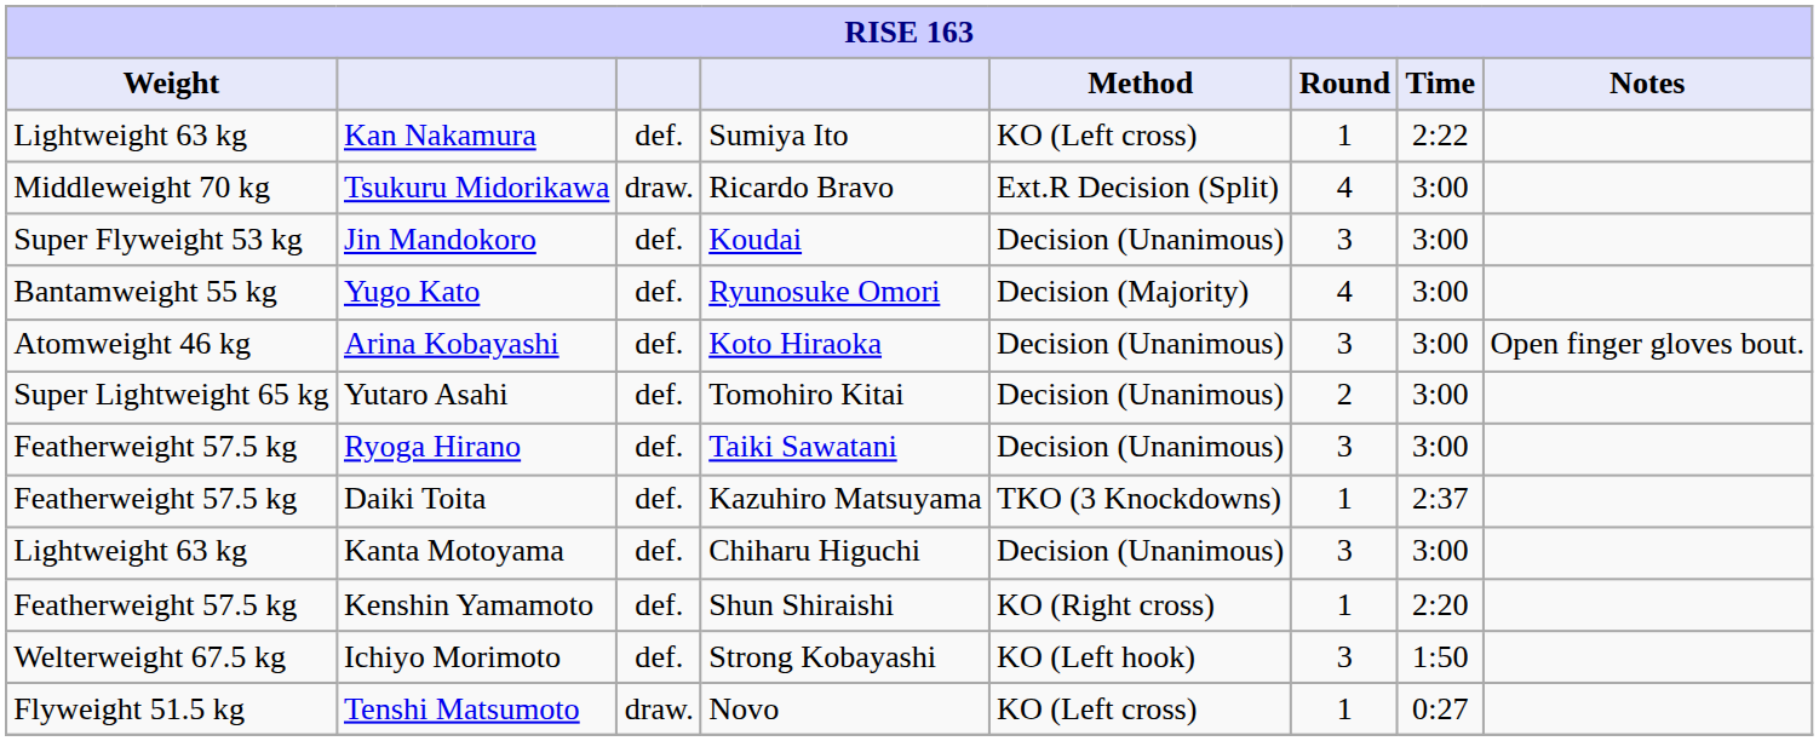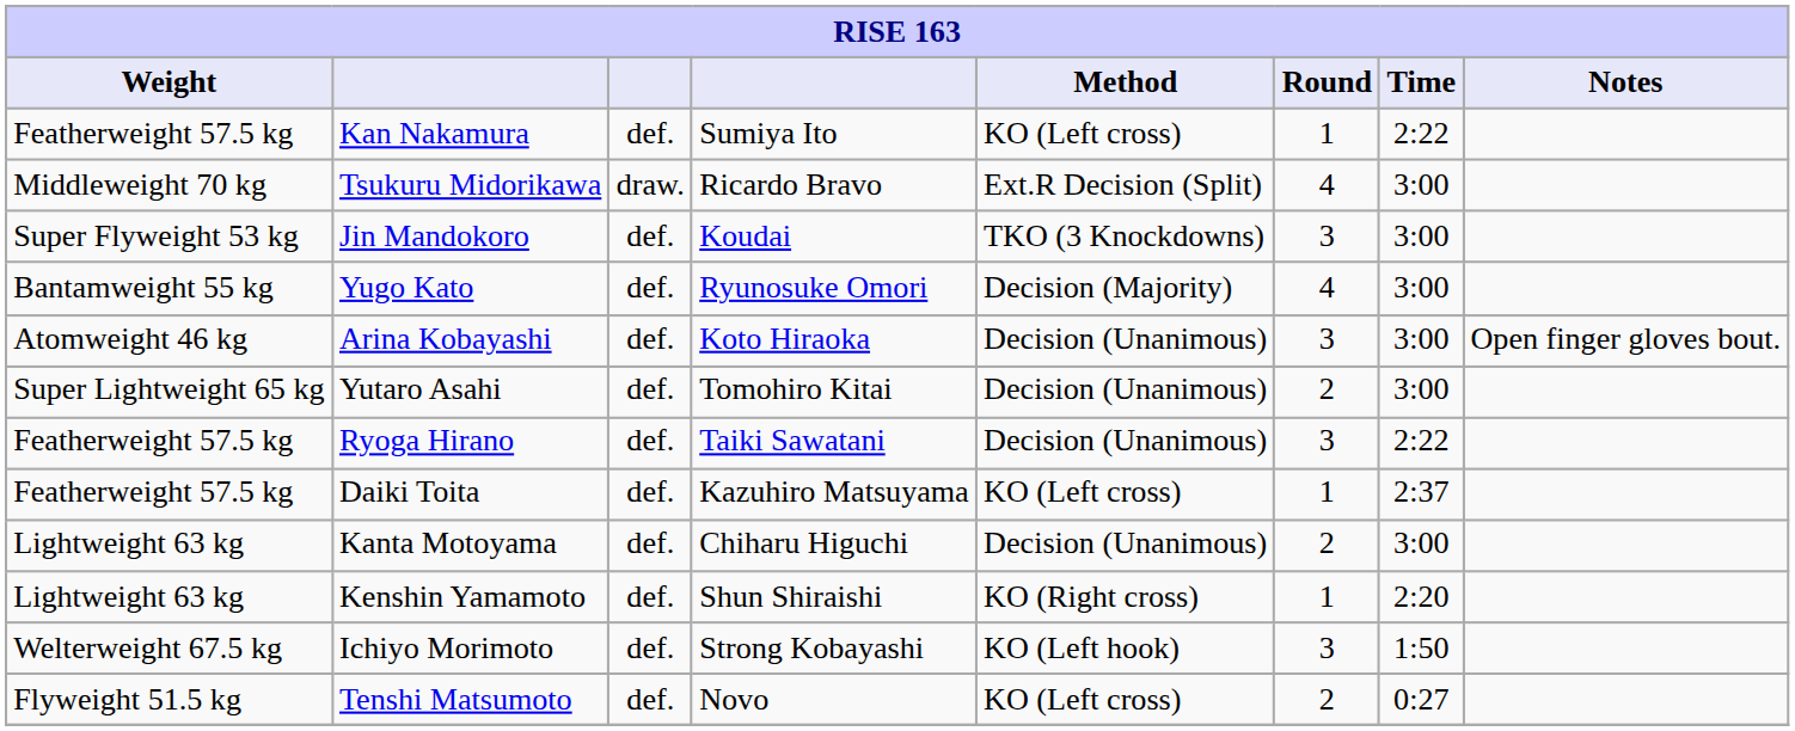 <table class="wikitable" style="font-size: 80%;">
 <tr>
 <th colspan="8" style="background-color: #ccf; color: #000080; text-align: center;"><strong>RISE 163</strong></th>
 </tr>
 <tr>
 <th colspan="1" style="background-color: #E6E8FA; color: #000000; text-align: center;">Weight</th>
 <th colspan="1" style="background-color: #E6E8FA; color: #000000; text-align: center;"></th>
 <th colspan="1" style="background-color: #E6E8FA; color: #000000; text-align: center;"></th>
 <th colspan="1" style="background-color: #E6E8FA; color: #000000; text-align: center;"></th>
 <th colspan="1" style="background-color: #E6E8FA; color: #000000; text-align: center;">Method</th>
 <th colspan="1" style="background-color: #E6E8FA; color: #000000; text-align: center;">Round</th>
 <th colspan="1" style="background-color: #E6E8FA; color: #000000; text-align: center;">Time</th>
 <th colspan="1" style="background-color: #E6E8FA; color: #000000; text-align: center;">Notes</th>
 </tr>
 <tr>
-<td>Lightweight 63 kg</td>
+<td>Featherweight 57.5 kg</td>
 <td> <a href='#'>Kan Nakamura</a></td>
 <td align=center>def.</td>
 <td> Sumiya Ito</td>
 <td>KO (Left cross)</td>
 <td align=center>1</td>
 <td align=center>2:22</td>
 <td></td>
 </tr>
 <tr>
 <td>Middleweight 70 kg</td>
 <td> <a href='#'>Tsukuru Midorikawa</a></td>
 <td align=center>draw.</td>
 <td> Ricardo Bravo</td>
 <td>Ext.R Decision (Split)</td>
 <td align=center>4</td>
 <td align=center>3:00</td>
 <td></td>
 </tr>
 <tr>
 <td>Super Flyweight 53 kg</td>
 <td> <a href='#'>Jin Mandokoro</a></td>
 <td align=center>def.</td>
 <td> <a href='#'>Koudai</a></td>
-<td>Decision (Unanimous)</td>
+<td>TKO (3 Knockdowns)</td>
 <td align=center>3</td>
 <td align=center>3:00</td>
 <td></td>
 </tr>
 <tr>
 <td>Bantamweight 55 kg</td>
 <td> <a href='#'>Yugo Kato</a></td>
 <td align=center>def.</td>
 <td> <a href='#'>Ryunosuke Omori</a></td>
 <td>Decision (Majority)</td>
 <td align=center>4</td>
 <td align=center>3:00</td>
 <td></td>
 </tr>
 <tr>
 <td>Atomweight 46 kg</td>
 <td> <a href='#'>Arina Kobayashi</a></td>
 <td align=center>def.</td>
 <td> <a href='#'>Koto Hiraoka</a></td>
 <td>Decision (Unanimous)</td>
 <td align=center>3</td>
 <td align=center>3:00</td>
 <td>Open finger gloves bout.</td>
 </tr>
 <tr>
 <td>Super Lightweight 65 kg</td>
 <td> Yutaro Asahi</td>
 <td align=center>def.</td>
 <td> Tomohiro Kitai</td>
 <td>Decision (Unanimous)</td>
 <td align=center>2</td>
 <td align=center>3:00</td>
 <td></td>
 </tr>
 <tr>
 <td>Featherweight 57.5 kg</td>
 <td> <a href='#'>Ryoga Hirano</a></td>
 <td align=center>def.</td>
 <td> <a href='#'>Taiki Sawatani</a></td>
 <td>Decision (Unanimous)</td>
 <td align=center>3</td>
-<td align=center>3:00</td>
+<td align=center>2:22</td>
 <td></td>
 </tr>
 <tr>
 <td>Featherweight 57.5 kg</td>
 <td> Daiki Toita</td>
 <td align=center>def.</td>
 <td> Kazuhiro Matsuyama</td>
-<td>TKO (3 Knockdowns)</td>
+<td>KO (Left cross)</td>
 <td align=center>1</td>
 <td align=center>2:37</td>
 <td></td>
 </tr>
 <tr>
 <td>Lightweight 63 kg</td>
 <td> Kanta Motoyama</td>
 <td align=center>def.</td>
 <td> Chiharu Higuchi</td>
 <td>Decision (Unanimous)</td>
-<td align=center>3</td>
+<td align=center>2</td>
 <td align=center>3:00</td>
 <td></td>
 </tr>
 <tr>
-<td>Featherweight 57.5 kg</td>
+<td>Lightweight 63 kg</td>
 <td> Kenshin Yamamoto</td>
 <td align=center>def.</td>
 <td> Shun Shiraishi</td>
 <td>KO (Right cross)</td>
 <td align=center>1</td>
 <td align=center>2:20</td>
 <td></td>
 </tr>
 <tr>
 <td>Welterweight 67.5 kg</td>
 <td> Ichiyo Morimoto</td>
 <td align=center>def.</td>
 <td> Strong Kobayashi</td>
 <td>KO (Left hook)</td>
 <td align=center>3</td>
 <td align=center>1:50</td>
 <td></td>
 </tr>
 <tr>
 <td>Flyweight 51.5 kg</td>
 <td> <a href='#'>Tenshi Matsumoto</a></td>
-<td align=center>draw.</td>
+<td align=center>def.</td>
 <td> Novo</td>
 <td>KO (Left cross)</td>
-<td align=center>1</td>
+<td align=center>2</td>
 <td align=center>0:27</td>
 <td></td>
 </tr>
 <tr>
 </tr>
 </table>
